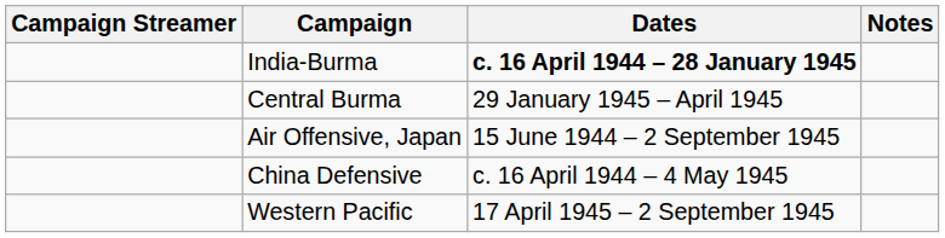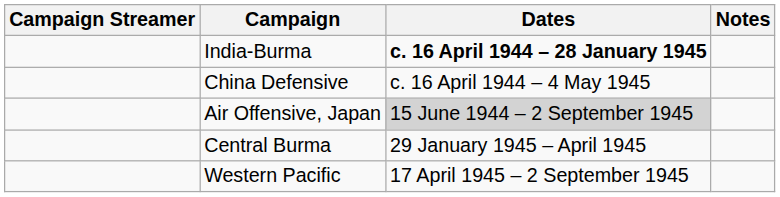 <table class="wikitable">
 <tr style="background:#efefef;">
 <th>Campaign Streamer</th>
 <th>Campaign</th>
 <th>Dates</th>
 <th>Notes</th>
 </tr>
 <tr>
 <td></td>
 <td>India-Burma</td>
 <td><strong>c. 16 April 1944 – 28 January 1945</strong></td>
 <td></td>
 </tr>
 <tr>
 <td></td>
-<td>Central Burma</td>
-<td>29 January 1945 – April 1945</td>
+<td>China Defensive</td>
+<td>c. 16 April 1944 – 4 May 1945</td>
 <td></td>
 </tr>
 <tr>
 <td></td>
 <td>Air Offensive, Japan</td>
-<td>15 June 1944 – 2 September 1945</td>
+<td style="background: lightgrey;">15 June 1944 – 2 September 1945</td>
 <td></td>
 </tr>
 <tr>
 <td></td>
-<td>China Defensive</td>
-<td>c. 16 April 1944 – 4 May 1945</td>
+<td>Central Burma</td>
+<td>29 January 1945 – April 1945</td>
 <td></td>
 </tr>
 <tr>
 <td></td>
 <td>Western Pacific</td>
 <td>17 April 1945 – 2 September 1945</td>
 <td></td>
 </tr>
 </table>
